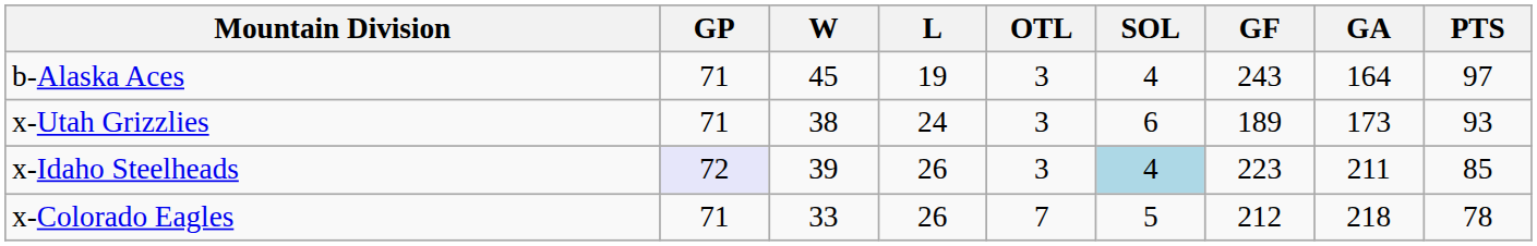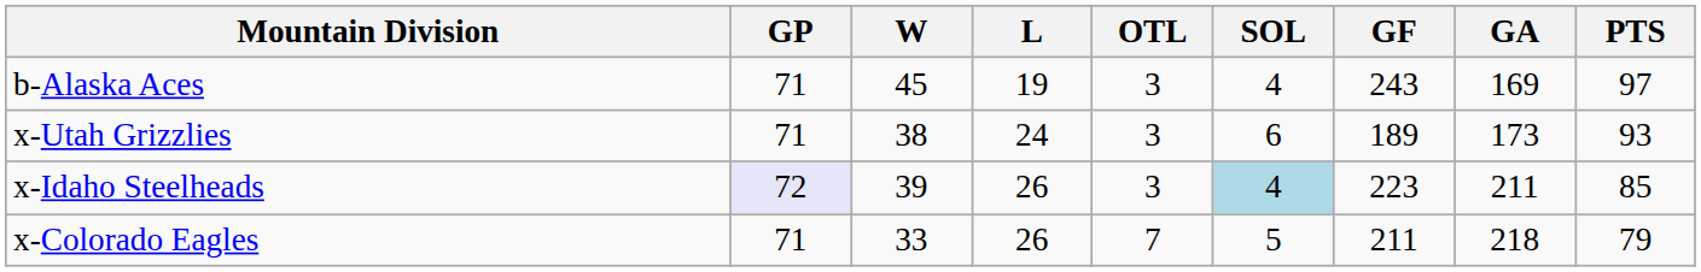 <table class="wikitable" style="text-align:center">
 <tr>
 <th bgcolor="#DDDDFF" width="30%">Mountain Division</th>
 <th bgcolor="#DDDDFF" width="5%">GP</th>
 <th bgcolor="#DDDDFF" width="5%">W</th>
 <th bgcolor="#DDDDFF" width="5%">L</th>
 <th bgcolor="#DDDDFF" width="5%">OTL</th>
 <th bgcolor="#DDDDFF" width="5%">SOL</th>
 <th bgcolor="#DDDDFF" width="5%">GF</th>
 <th bgcolor="#DDDDFF" width="5%">GA</th>
 <th bgcolor="#DDDDFF" width="5%">PTS</th>
 </tr>
 <tr align=center>
 <td align=left>b-<a href='#'>Alaska Aces</a></td>
 <td>71</td>
 <td>45</td>
 <td>19</td>
 <td>3</td>
 <td>4</td>
 <td>243</td>
-<td>164</td>
+<td>169</td>
 <td>97</td>
 </tr>
 <tr align=center>
 <td align=left>x-<a href='#'>Utah Grizzlies</a></td>
 <td>71</td>
 <td>38</td>
 <td>24</td>
 <td>3</td>
 <td>6</td>
 <td>189</td>
 <td>173</td>
 <td>93</td>
 </tr>
 <tr align=center>
 <td align=left>x-<a href='#'>Idaho Steelheads</a></td>
 <td style="background: lavender;">72</td>
 <td>39</td>
 <td>26</td>
 <td>3</td>
 <td style="background: lightblue;">4</td>
 <td>223</td>
 <td>211</td>
 <td>85</td>
 </tr>
 <tr align=center>
 <td align=left>x-<a href='#'>Colorado Eagles</a></td>
 <td>71</td>
 <td>33</td>
 <td>26</td>
 <td>7</td>
 <td>5</td>
-<td>212</td>
+<td>211</td>
 <td>218</td>
-<td>78</td>
+<td>79</td>
 </tr>
 </table>
